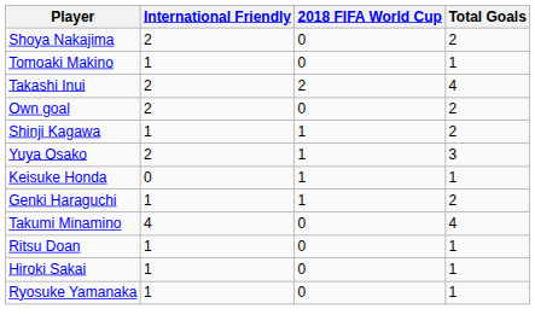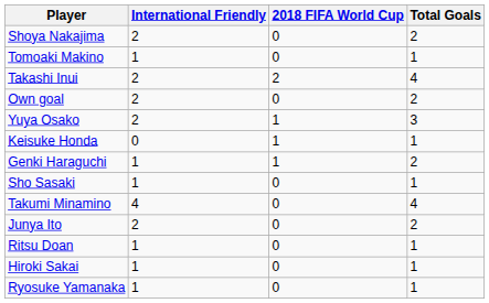 <table class="wikitable sortable" style="text-align: left;">
 <tr>
 <th>Player</th>
 <th><a href='#'>International Friendly</a></th>
 <th><a href='#'>2018 FIFA World Cup</a></th>
 <th>Total Goals</th>
 </tr>
 <tr>
 <td><a href='#'>Shoya Nakajima</a></td>
 <td>2</td>
 <td>0</td>
 <td>2</td>
 </tr>
 <tr>
 <td><a href='#'>Tomoaki Makino</a></td>
 <td>1</td>
 <td>0</td>
 <td>1</td>
 </tr>
 <tr>
 <td><a href='#'>Takashi Inui</a></td>
 <td>2</td>
 <td>2</td>
 <td>4</td>
 </tr>
 <tr>
 <td><a href='#'>Own goal</a></td>
 <td>2</td>
 <td>0</td>
 <td>2</td>
 </tr>
 <tr>
-<td><a href='#'>Shinji Kagawa</a></td>
-<td>1</td>
-<td>1</td>
-<td>2</td>
-</tr>
-<tr>
 <td><a href='#'>Yuya Osako</a></td>
 <td>2</td>
 <td>1</td>
 <td>3</td>
 </tr>
 <tr>
 <td><a href='#'>Keisuke Honda</a></td>
 <td>0</td>
 <td>1</td>
 <td>1</td>
 </tr>
 <tr>
 <td><a href='#'>Genki Haraguchi</a></td>
 <td>1</td>
 <td>1</td>
 <td>2</td>
 </tr>
 <tr>
+<td><a href='#'>Sho Sasaki</a></td>
+<td>1</td>
+<td>0</td>
+<td>1</td>
+</tr>
+<tr>
 <td><a href='#'>Takumi Minamino</a></td>
 <td>4</td>
 <td>0</td>
 <td>4</td>
+</tr>
+<tr>
+<td><a href='#'>Junya Ito</a></td>
+<td>2</td>
+<td>0</td>
+<td>2</td>
 </tr>
 <tr>
 <td><a href='#'>Ritsu Doan</a></td>
 <td>1</td>
 <td>0</td>
 <td>1</td>
 </tr>
 <tr>
 <td><a href='#'>Hiroki Sakai</a></td>
 <td>1</td>
 <td>0</td>
 <td>1</td>
 </tr>
 <tr>
 <td><a href='#'>Ryosuke Yamanaka</a></td>
 <td>1</td>
 <td>0</td>
 <td>1</td>
 </tr>
 </table>
